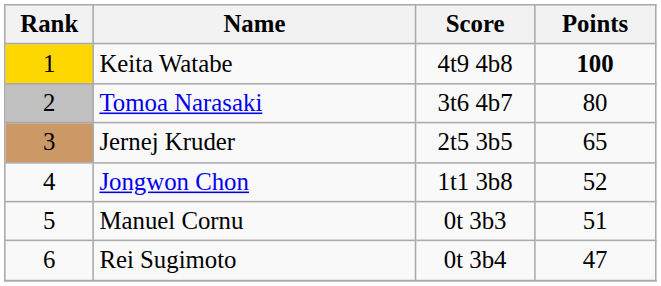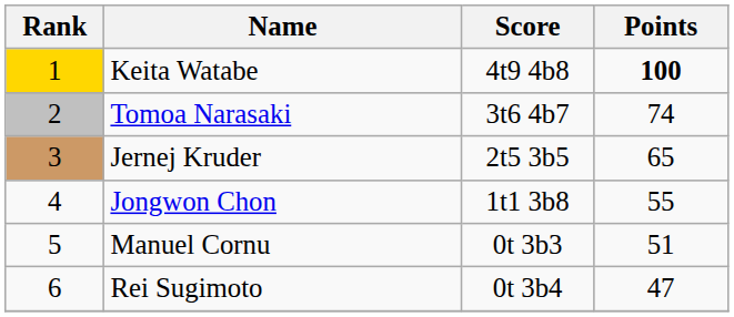 <table class="wikitable">
 <tr>
 <th width = "50">Rank</th>
 <th width = "200">Name</th>
 <th width = "70">Score</th>
 <th width = "70">Points</th>
 </tr>
 <tr>
 <td align="center" style="background: gold">1</td>
 <td> Keita Watabe</td>
 <td align="center">4t9 4b8</td>
 <td align="center"><strong>100</strong></td>
 </tr>
 <tr>
 <td align="center" style="background: silver">2</td>
 <td> <a href='#'>Tomoa Narasaki</a></td>
 <td align="center">3t6 4b7</td>
-<td align="center">80</td>
+<td align="center">74</td>
 </tr>
 <tr>
 <td align="center" style="background: #cc9966">3</td>
 <td> Jernej Kruder</td>
 <td align="center">2t5 3b5</td>
 <td align="center">65</td>
 </tr>
 <tr>
 <td align="center">4</td>
 <td> <a href='#'>Jongwon Chon</a></td>
 <td align="center">1t1 3b8</td>
-<td align="center">52</td>
+<td align="center">55</td>
 </tr>
 <tr>
 <td align="center">5</td>
 <td> Manuel Cornu</td>
 <td align="center">0t 3b3</td>
 <td align="center">51</td>
 </tr>
 <tr>
 <td align="center">6</td>
 <td> Rei Sugimoto</td>
 <td align="center">0t 3b4</td>
 <td align="center">47</td>
 </tr>
 <tr>
 </tr>
 </table>
